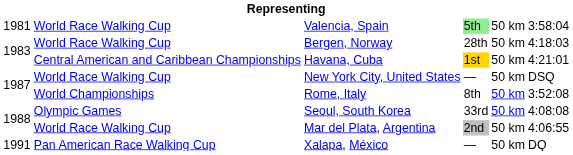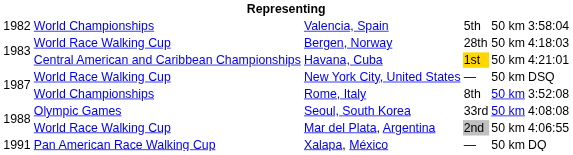 <table>
 <tr>
 <th colspan="6">Representing </th>
 </tr>
 <tr>
-<td>1981</td>
-<td><a href='#'>World Race Walking Cup</a></td>
+<td>1982</td>
+<td><a href='#'>World Championships</a></td>
 <td><a href='#'>Valencia, Spain</a></td>
-<td style="background: lightgreen;">5th</td>
+<td>5th</td>
 <td>50 km</td>
 <td>3:58:04</td>
 </tr>
 <tr>
 <td rowspan=2>1983</td>
 <td><a href='#'>World Race Walking Cup</a></td>
 <td><a href='#'>Bergen, Norway</a></td>
 <td>28th</td>
 <td>50 km</td>
 <td>4:18:03</td>
 </tr>
 <tr>
 <td><a href='#'>Central American and Caribbean Championships</a></td>
 <td><a href='#'>Havana, Cuba</a></td>
 <td bgcolor=gold>1st</td>
 <td>50 km</td>
 <td>4:21:01</td>
 </tr>
 <tr>
 <td rowspan=2>1987</td>
 <td><a href='#'>World Race Walking Cup</a></td>
 <td><a href='#'>New York City, United States</a></td>
 <td>—</td>
 <td>50 km</td>
 <td>DSQ</td>
 </tr>
 <tr>
 <td><a href='#'>World Championships</a></td>
 <td><a href='#'>Rome, Italy</a></td>
 <td>8th</td>
 <td><a href='#'>50 km</a></td>
 <td>3:52:08</td>
 </tr>
 <tr>
 <td rowspan=2>1988</td>
 <td><a href='#'>Olympic Games</a></td>
 <td><a href='#'>Seoul, South Korea</a></td>
 <td>33rd</td>
 <td><a href='#'>50 km</a></td>
 <td>4:08:08</td>
 </tr>
 <tr>
 <td><a href='#'>World Race Walking Cup</a></td>
 <td><a href='#'>Mar del Plata</a>, <a href='#'>Argentina</a></td>
 <td bgcolor=silver>2nd</td>
 <td>50 km</td>
 <td>4:06:55</td>
 </tr>
 <tr>
 <td>1991</td>
 <td><a href='#'>Pan American Race Walking Cup</a></td>
 <td><a href='#'>Xalapa</a>, <a href='#'>México</a></td>
 <td>—</td>
 <td>50 km</td>
 <td>DQ</td>
 </tr>
 </table>
